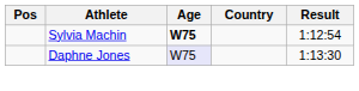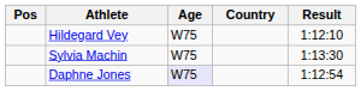 <table class="wikitable"  style="text-align:center; width:50%;">
 <tr>
 <th>Pos</th>
 <th>Athlete</th>
 <th>Age</th>
 <th>Country</th>
 <th>Result</th>
 </tr>
 <tr>
 <td align=center></td>
+<td align=left><a href='#'>Hildegard Vey</a></td>
+<td align=left>W75</td>
+<td align=left></td>
+<td>1:12:10</td>
+</tr>
+<tr>
+<td align=center></td>
 <td align=left><a href='#'>Sylvia Machin</a></td>
-<td align=left><strong>W75</strong></td>
+<td align=left>W75</td>
 <td align=left></td>
-<td>1:12:54</td>
+<td>1:13:30</td>
 </tr>
 <tr>
 <td align=center></td>
 <td align=left><a href='#'>Daphne Jones</a></td>
 <td align=left style="background: lavender;">W75</td>
 <td align=left></td>
-<td>1:13:30</td>
+<td>1:12:54</td>
 </tr>
 </table>
